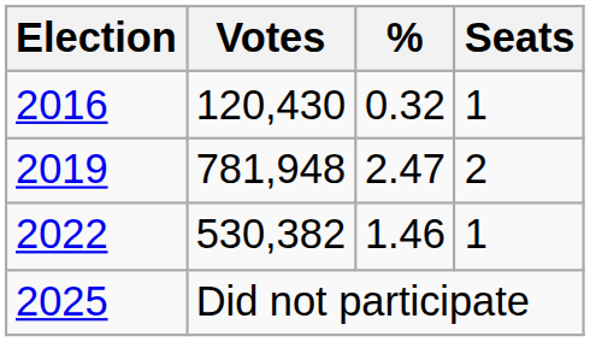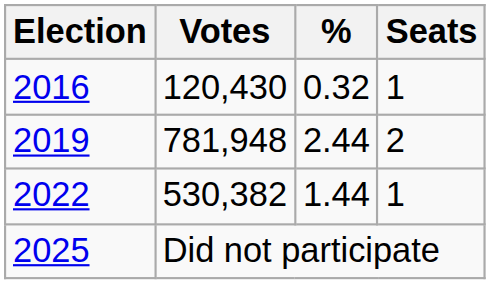 <table class="wikitable">
 <tr>
 <th>Election</th>
 <th>Votes</th>
 <th>%</th>
 <th>Seats</th>
 </tr>
 <tr>
 <td><a href='#'>2016</a></td>
 <td>120,430</td>
 <td>0.32</td>
 <td>1</td>
 </tr>
 <tr>
 <td><a href='#'>2019</a></td>
 <td>781,948</td>
-<td>2.47</td>
+<td>2.44</td>
 <td>2</td>
 </tr>
 <tr>
 <td><a href='#'>2022</a></td>
 <td>530,382</td>
-<td>1.46</td>
+<td>1.44</td>
 <td>1</td>
 </tr>
 <tr>
 <td><a href='#'>2025</a></td>
 <td colspan="3">Did not participate</td>
 </tr>
 </table>
